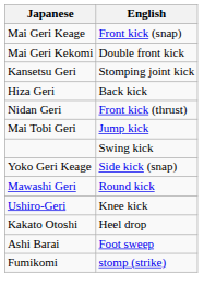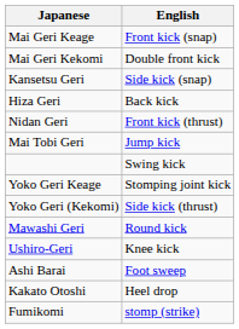 <table class="wikitable">
 <tr>
 <th>Japanese</th>
 <th>English</th>
 </tr>
 <tr>
 <td>Mai Geri Keage</td>
 <td><a href='#'>Front kick</a> (snap)</td>
 </tr>
 <tr>
 <td>Mai Geri Kekomi</td>
 <td>Double front kick</td>
 </tr>
 <tr>
 <td>Kansetsu Geri</td>
-<td>Stomping joint kick</td>
+<td><a href='#'>Side kick</a>  (snap)</td>
 </tr>
 <tr>
 <td>Hiza Geri</td>
 <td>Back kick</td>
 </tr>
 <tr>
 <td>Nidan Geri</td>
 <td><a href='#'>Front kick</a> (thrust)</td>
 </tr>
 <tr>
 <td>Mai Tobi Geri</td>
 <td><a href='#'>Jump kick</a></td>
 </tr>
 <tr>
 <td></td>
 <td>Swing kick</td>
 </tr>
 <tr>
 <td>Yoko Geri Keage</td>
-<td><a href='#'>Side kick</a>  (snap)</td>
+<td>Stomping joint kick</td>
+</tr>
+<tr>
+<td>Yoko Geri (Kekomi)</td>
+<td><a href='#'>Side kick</a> (thrust)</td>
 </tr>
 <tr>
 <td><a href='#'>Mawashi Geri</a></td>
 <td><a href='#'>Round kick</a></td>
 </tr>
 <tr>
 <td><a href='#'>Ushiro-Geri</a></td>
 <td>Knee kick</td>
 </tr>
 <tr>
+<td>Ashi Barai</td>
+<td><a href='#'>Foot sweep</a></td>
+</tr>
+<tr>
 <td>Kakato Otoshi</td>
 <td>Heel drop</td>
-</tr>
-<tr>
-<td>Ashi Barai</td>
-<td><a href='#'>Foot sweep</a></td>
 </tr>
 <tr>
 <td>Fumikomi</td>
 <td><a href='#'>stomp (strike)</a></td>
 </tr>
 </table>
